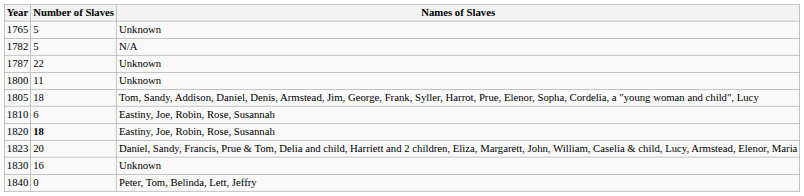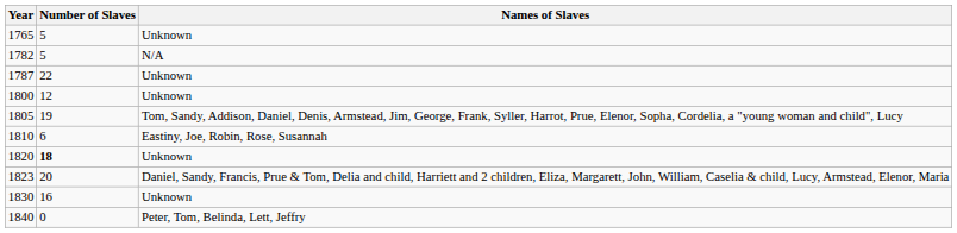 <table class="wikitable">
 <tr>
 <th>Year</th>
 <th>Number of Slaves</th>
 <th>Names of Slaves</th>
 </tr>
 <tr>
 <td>1765</td>
 <td>5</td>
 <td>Unknown</td>
 </tr>
 <tr>
 <td>1782</td>
 <td>5</td>
 <td>N/A</td>
 </tr>
 <tr>
 <td>1787</td>
 <td>22</td>
 <td>Unknown</td>
 </tr>
 <tr>
 <td>1800</td>
-<td>11</td>
+<td>12</td>
 <td>Unknown</td>
 </tr>
 <tr>
 <td>1805</td>
-<td>18</td>
+<td>19</td>
 <td>Tom, Sandy, Addison, Daniel, Denis, Armstead, Jim, George, Frank, Syller, Harrot, Prue, Elenor, Sopha, Cordelia, a "young woman and child", Lucy</td>
 </tr>
 <tr>
 <td>1810</td>
 <td>6</td>
 <td>Eastiny, Joe, Robin, Rose, Susannah</td>
 </tr>
 <tr>
 <td>1820</td>
 <td><strong>18</strong></td>
-<td>Eastiny, Joe, Robin, Rose, Susannah</td>
+<td>Unknown</td>
 </tr>
 <tr>
 <td>1823</td>
 <td>20</td>
 <td>Daniel, Sandy, Francis, Prue & Tom, Delia and child, Harriett and 2 children, Eliza, Margarett, John, William, Caselia & child, Lucy, Armstead, Elenor, Maria</td>
 </tr>
 <tr>
 <td>1830</td>
 <td>16</td>
 <td>Unknown</td>
 </tr>
 <tr>
 <td>1840</td>
 <td>0</td>
 <td>Peter, Tom, Belinda, Lett, Jeffry</td>
 </tr>
 </table>
